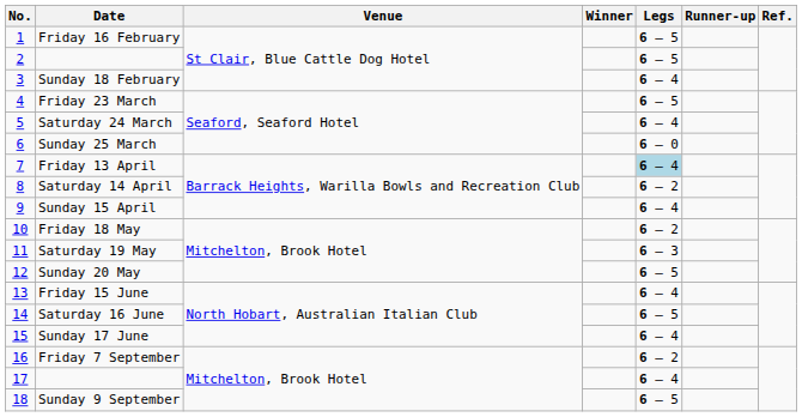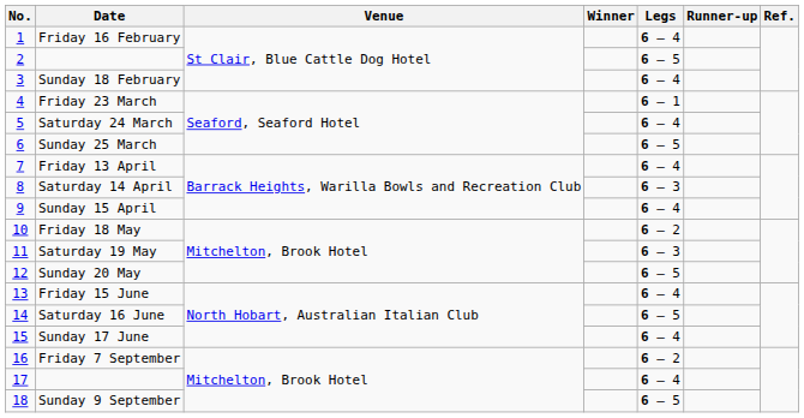 <table class="wikitable">
 <tr>
 <th>No.</th>
 <th>Date</th>
 <th>Venue</th>
 <th>Winner</th>
 <th>Legs</th>
 <th>Runner-up</th>
 <th>Ref.</th>
 </tr>
 <tr>
 <td align=center><a href='#'>1</a></td>
 <td>Friday 16 February</td>
 <td rowspan=3> <a href='#'>St Clair</a>, Blue Cattle Dog Hotel</td>
 <td align=right></td>
-<td align=center><strong>6</strong> – 5</td>
+<td align=center><strong>6</strong> – 4</td>
 <td></td>
 <td align=center rowspan=3></td>
 </tr>
 <tr>
 <td align=center><a href='#'>2</a></td>
 <td></td>
 <td align=right></td>
 <td align=center><strong>6</strong> – 5</td>
 <td></td>
 </tr>
 <tr>
 <td align=center><a href='#'>3</a></td>
 <td>Sunday 18 February</td>
 <td align=right></td>
 <td align=center><strong>6</strong> – 4</td>
 <td></td>
 </tr>
 <tr>
 <td align=center><a href='#'>4</a></td>
 <td>Friday 23 March</td>
 <td rowspan=3> <a href='#'>Seaford</a>, Seaford Hotel</td>
 <td align=right></td>
-<td align=center><strong>6</strong> – 5</td>
+<td align=center><strong>6</strong> – 1</td>
 <td></td>
 <td align=center rowspan=3></td>
 </tr>
 <tr>
 <td align=center><a href='#'>5</a></td>
 <td>Saturday 24 March</td>
 <td align=right></td>
 <td align=center><strong>6</strong> – 4</td>
 <td></td>
 </tr>
 <tr>
 <td align=center><a href='#'>6</a></td>
 <td>Sunday 25 March</td>
 <td align=right></td>
-<td align=center><strong>6</strong> – 0</td>
+<td align=center><strong>6</strong> – 5</td>
 <td></td>
 </tr>
 <tr>
 <td align=center><a href='#'>7</a></td>
 <td>Friday 13 April</td>
 <td rowspan=3> <a href='#'>Barrack Heights</a>, Warilla Bowls and Recreation Club</td>
 <td align=right></td>
-<td align=center style="background: lightblue;"><strong>6</strong> – 4</td>
+<td align=center><strong>6</strong> – 4</td>
 <td></td>
 <td align=center rowspan=3></td>
 </tr>
 <tr>
 <td align=center><a href='#'>8</a></td>
 <td>Saturday 14 April</td>
 <td align=right></td>
-<td align=center><strong>6</strong> – 2</td>
+<td align=center><strong>6</strong> – 3</td>
 <td></td>
 </tr>
 <tr>
 <td align=center><a href='#'>9</a></td>
 <td>Sunday 15 April</td>
 <td align=right></td>
 <td align=center><strong>6</strong> – 4</td>
 <td></td>
 </tr>
 <tr>
 <td align=center><a href='#'>10</a></td>
 <td>Friday 18 May</td>
 <td rowspan=3> <a href='#'>Mitchelton</a>, Brook Hotel</td>
 <td align=right></td>
 <td align=center><strong>6</strong> – 2</td>
 <td></td>
 <td align=center rowspan=3></td>
 </tr>
 <tr>
 <td align=center><a href='#'>11</a></td>
 <td>Saturday 19 May</td>
 <td align=right></td>
 <td align=center><strong>6</strong> – 3</td>
 <td></td>
 </tr>
 <tr>
 <td align=center><a href='#'>12</a></td>
 <td>Sunday 20 May</td>
 <td align=right></td>
 <td align=center><strong>6</strong> – 5</td>
 <td></td>
 </tr>
 <tr>
 <td align=center><a href='#'>13</a></td>
 <td>Friday 15 June</td>
 <td rowspan=3> <a href='#'>North Hobart</a>, Australian Italian Club</td>
 <td align=right></td>
 <td align=center><strong>6</strong> – 4</td>
 <td></td>
 <td align=center rowspan=3></td>
 </tr>
 <tr>
 <td align=center><a href='#'>14</a></td>
 <td>Saturday 16 June</td>
 <td align=right></td>
 <td align=center><strong>6</strong> – 5</td>
 <td></td>
 </tr>
 <tr>
 <td align=center><a href='#'>15</a></td>
 <td>Sunday 17 June</td>
 <td align=right></td>
 <td align=center><strong>6</strong> – 4</td>
 <td></td>
 </tr>
 <tr>
 <td align=center><a href='#'>16</a></td>
 <td>Friday 7 September</td>
 <td rowspan=3> <a href='#'>Mitchelton</a>, Brook Hotel</td>
 <td align=right></td>
 <td align=center><strong>6</strong> – 2</td>
 <td></td>
 <td align=center rowspan=3></td>
 </tr>
 <tr>
 <td align=center><a href='#'>17</a></td>
 <td></td>
 <td align=right></td>
 <td align=center><strong>6</strong> – 4</td>
 <td></td>
 </tr>
 <tr>
 <td align=center><a href='#'>18</a></td>
 <td>Sunday 9 September</td>
 <td align=right></td>
 <td align=center><strong>6</strong> – 5</td>
 <td></td>
 </tr>
 </table>
